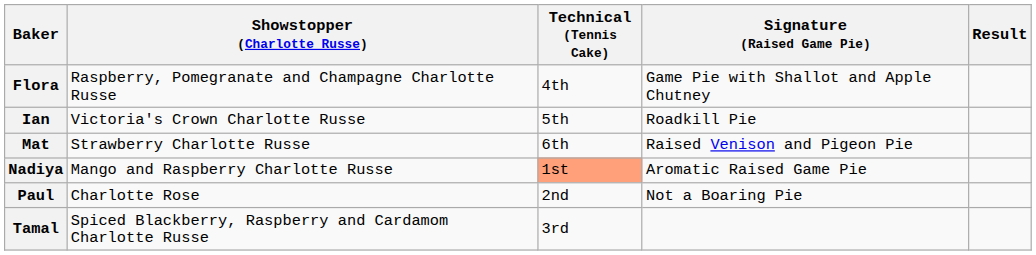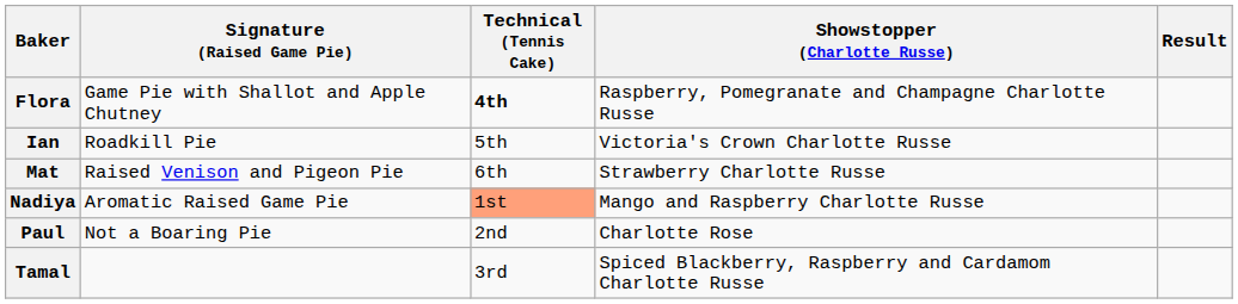 <table class="wikitable sortable col3center sticky-header">
 <tr>
 <th scope="col">Baker</th>
+<th scope="col" class="unsortable">Signature<br><small>(Raised Game Pie)</small></th>
+<th scope="col">Technical<br><small>(Tennis Cake)</small></th>
 <th scope="col" class="unsortable">Showstopper<br><small>(<a href='#'>Charlotte Russe</a>)</small></th>
-<th scope="col">Technical<br><small>(Tennis Cake)</small></th>
-<th scope="col" class="unsortable">Signature<br><small>(Raised Game Pie)</small></th>
 <th scope="col">Result</th>
 </tr>
 <tr>
 <th scope="row">Flora</th>
+<td>Game Pie with Shallot and Apple Chutney</td>
+<td><strong>4th</strong></td>
 <td>Raspberry, Pomegranate and Champagne Charlotte Russe</td>
-<td>4th</td>
-<td>Game Pie with Shallot and Apple Chutney</td>
 <td></td>
 </tr>
 <tr>
 <th scope="row">Ian</th>
+<td>Roadkill Pie</td>
+<td>5th</td>
 <td>Victoria's Crown Charlotte Russe</td>
-<td>5th</td>
-<td>Roadkill Pie</td>
 <td></td>
 </tr>
 <tr>
 <th scope="row">Mat</th>
+<td>Raised <a href='#'>Venison</a> and Pigeon Pie</td>
+<td>6th</td>
 <td>Strawberry Charlotte Russe</td>
-<td>6th</td>
-<td>Raised <a href='#'>Venison</a> and Pigeon Pie</td>
 <td></td>
 </tr>
 <tr>
 <th scope="row">Nadiya</th>
+<td>Aromatic Raised Game Pie</td>
+<td style="background: lightsalmon;">1st</td>
 <td>Mango and Raspberry Charlotte Russe</td>
-<td style="background: lightsalmon;">1st</td>
-<td>Aromatic Raised Game Pie</td>
 <td></td>
 </tr>
 <tr>
 <th scope="row">Paul</th>
+<td>Not a Boaring Pie</td>
+<td>2nd</td>
 <td>Charlotte Rose</td>
-<td>2nd</td>
-<td>Not a Boaring Pie</td>
 <td></td>
 </tr>
 <tr>
 <th scope="row">Tamal</th>
+<td></td>
+<td>3rd</td>
 <td>Spiced Blackberry, Raspberry and Cardamom Charlotte Russe</td>
-<td>3rd</td>
-<td></td>
 <td></td>
 </tr>
 </table>
